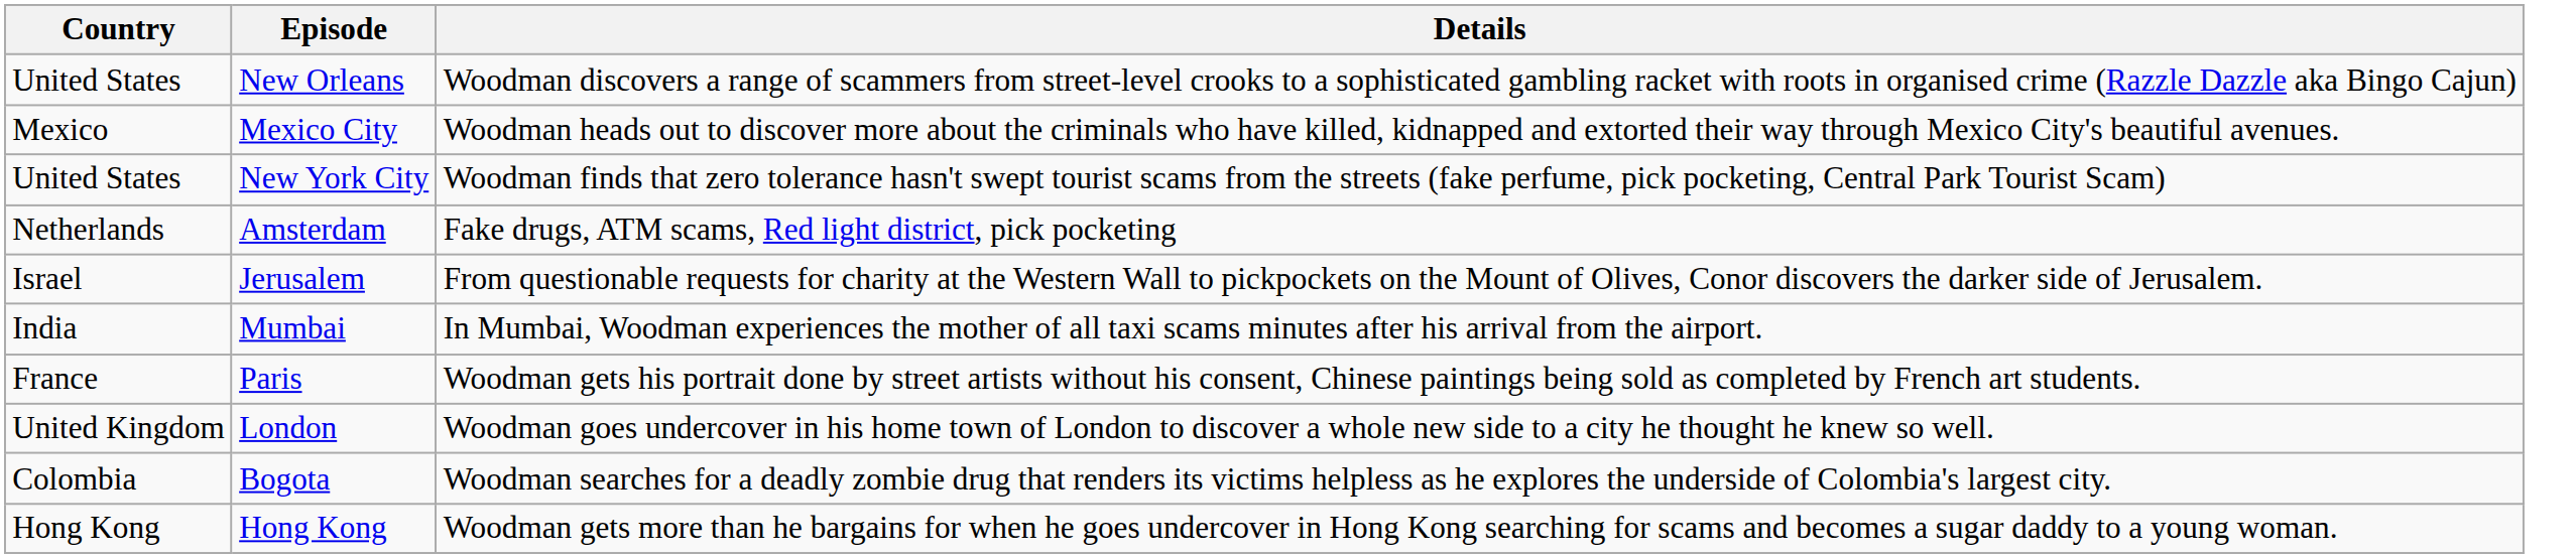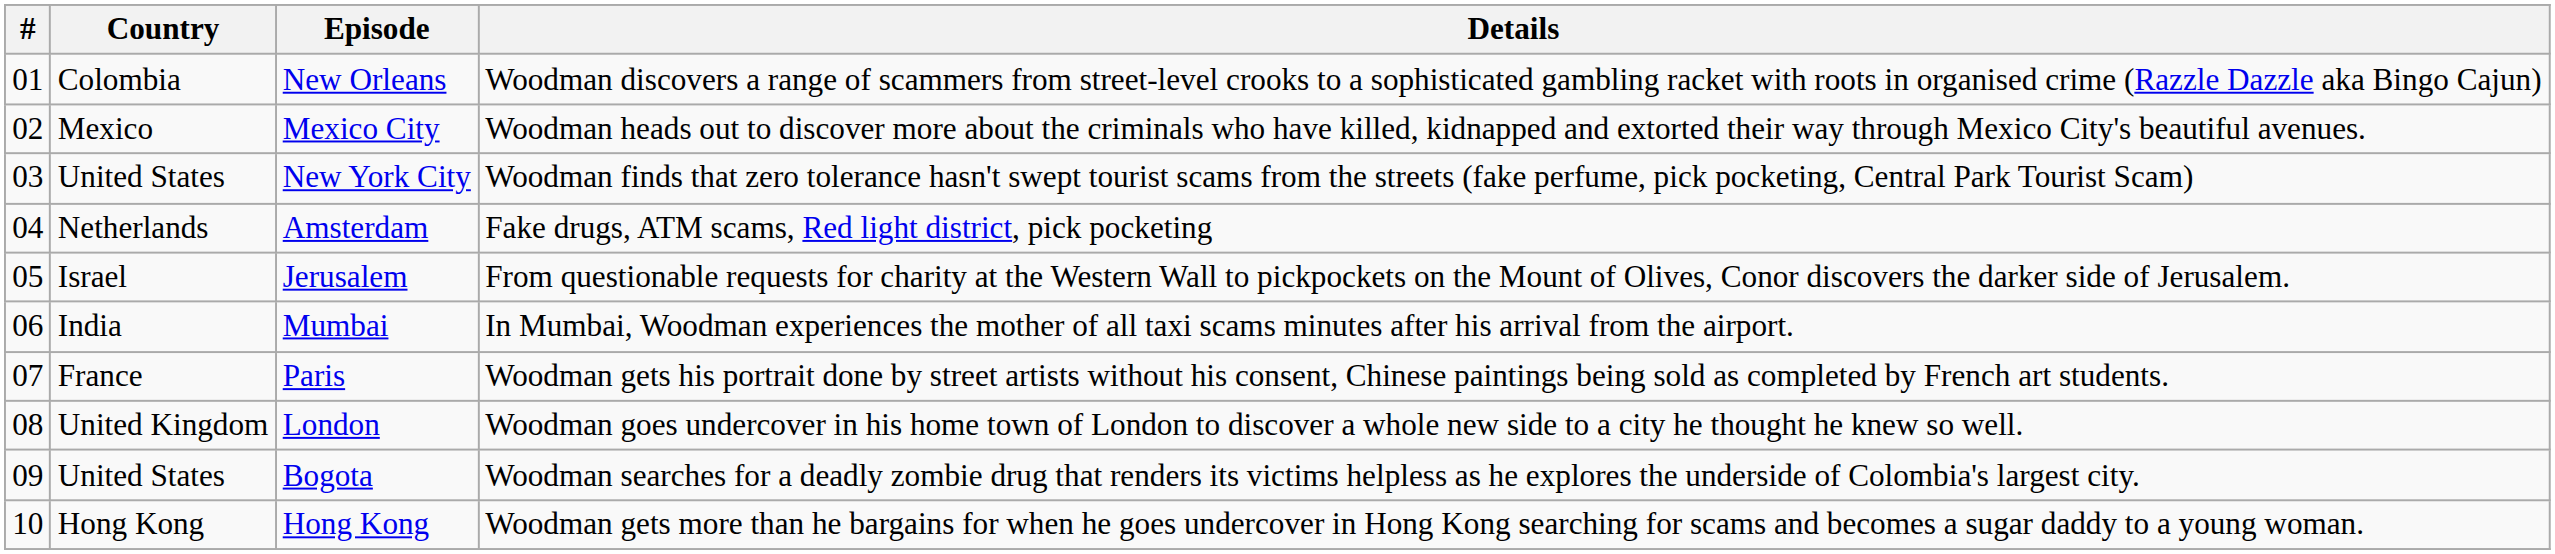 <table class="wikitable sortable">
 <tr>
+<th>#</th>
 <th>Country</th>
 <th>Episode</th>
 <th>Details</th>
 </tr>
 <tr>
-<td>United States</td>
+<td>01</td>
+<td>Colombia</td>
 <td><a href='#'>New Orleans</a></td>
 <td>Woodman discovers a range of scammers from street-level crooks to a sophisticated gambling racket with roots in organised crime (<a href='#'>Razzle Dazzle</a> aka Bingo Cajun)</td>
 </tr>
 <tr>
+<td>02</td>
 <td>Mexico</td>
 <td><a href='#'>Mexico City</a></td>
 <td>Woodman heads out to discover more about the criminals who have killed, kidnapped and extorted their way through Mexico City's beautiful avenues.</td>
 </tr>
 <tr>
+<td>03</td>
 <td>United States</td>
 <td><a href='#'>New York City</a></td>
 <td>Woodman finds that zero tolerance hasn't swept tourist scams from the streets (fake perfume, pick pocketing, Central Park Tourist Scam)</td>
 </tr>
 <tr>
+<td>04</td>
 <td>Netherlands</td>
 <td><a href='#'>Amsterdam</a></td>
 <td>Fake drugs, ATM scams, <a href='#'>Red light district</a>, pick pocketing</td>
 </tr>
 <tr>
+<td>05</td>
 <td>Israel</td>
 <td><a href='#'>Jerusalem</a></td>
 <td>From questionable requests for charity at the Western Wall to pickpockets on the Mount of Olives, Conor discovers the darker side of Jerusalem.</td>
 </tr>
 <tr>
+<td>06</td>
 <td>India</td>
 <td><a href='#'>Mumbai</a></td>
 <td>In Mumbai, Woodman experiences the mother of all taxi scams minutes after his arrival from the airport.</td>
 </tr>
 <tr>
+<td>07</td>
 <td>France</td>
 <td><a href='#'>Paris</a></td>
 <td>Woodman gets his portrait done by street artists without his consent, Chinese paintings being sold as completed by French art students.</td>
 </tr>
 <tr>
+<td>08</td>
 <td>United Kingdom</td>
 <td><a href='#'>London</a></td>
 <td>Woodman goes undercover in his home town of London to discover a whole new side to a city he thought he knew so well.</td>
 </tr>
 <tr>
-<td>Colombia</td>
+<td>09</td>
+<td>United States</td>
 <td><a href='#'>Bogota</a></td>
 <td>Woodman searches for a deadly zombie drug that renders its victims helpless as he explores the underside of Colombia's largest city.</td>
 </tr>
 <tr>
+<td>10</td>
 <td>Hong Kong</td>
 <td><a href='#'>Hong Kong</a></td>
 <td>Woodman gets more than he bargains for when he goes undercover in Hong Kong searching for scams and becomes a sugar daddy to a young woman.</td>
 </tr>
 </table>
